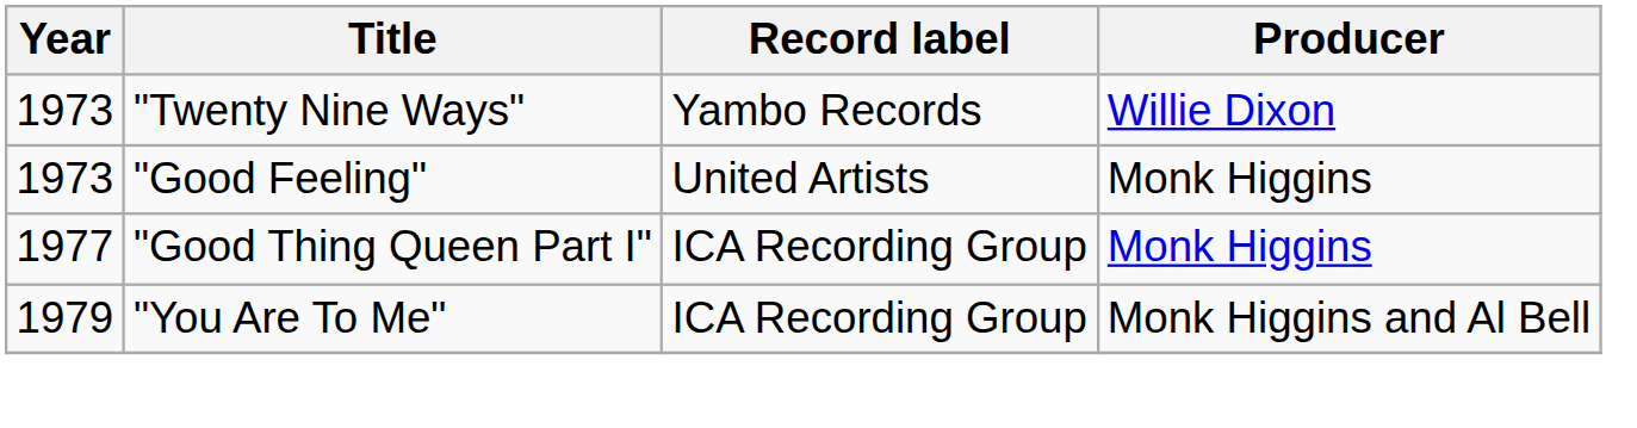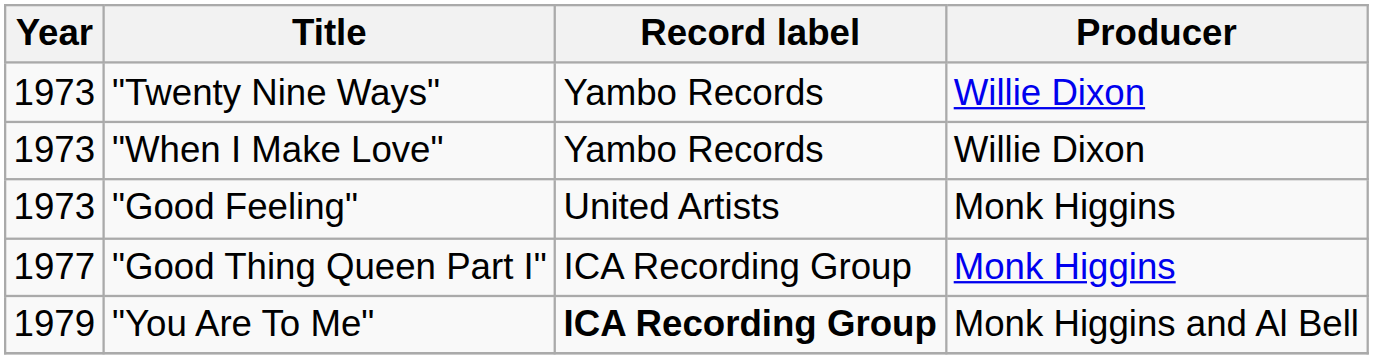 <table class="wikitable sortable">
 <tr>
 <th>Year</th>
 <th>Title</th>
 <th>Record label</th>
 <th>Producer</th>
 </tr>
 <tr>
 <td>1973</td>
 <td>"Twenty Nine Ways"</td>
 <td>Yambo Records</td>
 <td><a href='#'>Willie Dixon</a></td>
+</tr>
+<tr>
+<td>1973</td>
+<td>"When I Make Love"</td>
+<td>Yambo Records</td>
+<td>Willie Dixon</td>
 </tr>
 <tr>
 <td>1973</td>
 <td>"Good Feeling"</td>
 <td>United Artists</td>
 <td>Monk Higgins</td>
 </tr>
 <tr>
 <td>1977</td>
 <td>"Good Thing Queen Part I"</td>
 <td>ICA Recording Group</td>
 <td><a href='#'>Monk Higgins</a></td>
 </tr>
 <tr>
 <td>1979</td>
 <td>"You Are To Me"</td>
-<td>ICA Recording Group</td>
+<td><strong>ICA Recording Group</strong></td>
 <td>Monk Higgins and Al Bell</td>
 </tr>
 <tr>
 </tr>
 </table>
